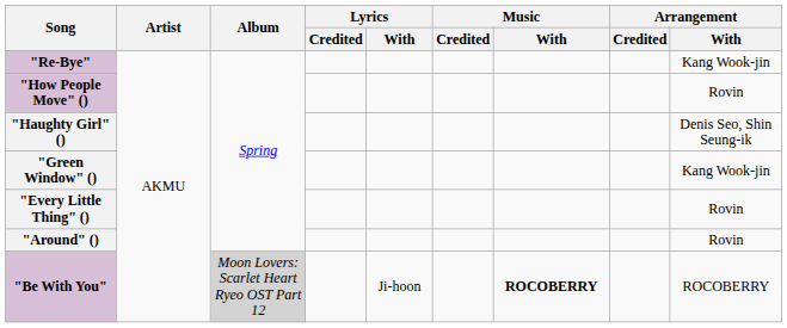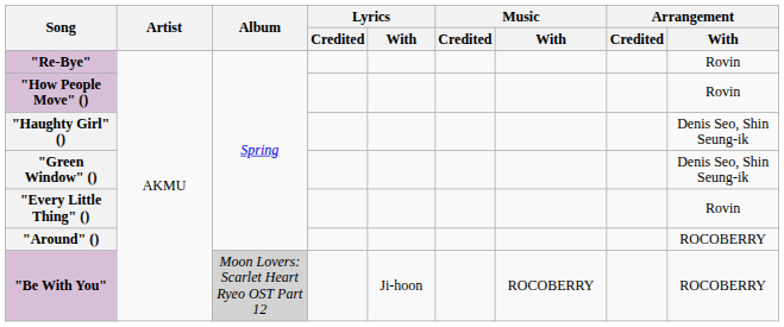 <table class="wikitable plainrowheaders" style="text-align:center;">
 <tr>
 <th rowspan="2" width="300px">Song</th>
 <th rowspan="2" width="300px">Artist</th>
 <th rowspan="2" width="300px">Album</th>
 <th colspan="2">Lyrics</th>
 <th colspan="2">Music</th>
 <th colspan="2">Arrangement</th>
 </tr>
 <tr>
 <th width="50px">Credited</th>
 <th width="200px">With</th>
 <th width="50px">Credited</th>
 <th width="200px">With</th>
 <th width="50px">Credited</th>
 <th width="200px">With</th>
 </tr>
 <tr>
 <th scope="row" style="background-color:#D8BFD8">"Re-Bye" </th>
 <td rowspan="7">AKMU</td>
 <td rowspan="6"><em><a href='#'>Spring</a></em></td>
 <td></td>
 <td></td>
 <td></td>
 <td></td>
 <td></td>
-<td>Kang Wook-jin</td>
+<td>Rovin</td>
 </tr>
 <tr>
 <th scope="row" style="background-color:#D8BFD8">"How People Move" () </th>
 <td></td>
 <td></td>
 <td></td>
 <td></td>
 <td></td>
 <td>Rovin</td>
 </tr>
 <tr>
 <th scope="row">"Haughty Girl" ()</th>
 <td></td>
 <td></td>
 <td></td>
 <td></td>
 <td></td>
 <td>Denis Seo, Shin Seung-ik</td>
 </tr>
 <tr>
 <th scope="row">"Green Window" ()</th>
 <td></td>
 <td></td>
 <td></td>
 <td></td>
 <td></td>
-<td>Kang Wook-jin</td>
+<td>Denis Seo, Shin Seung-ik</td>
 </tr>
 <tr>
 <th scope="row">"Every Little Thing" ()</th>
 <td></td>
 <td></td>
 <td></td>
 <td></td>
 <td></td>
 <td>Rovin</td>
 </tr>
 <tr>
 <th scope="row">"Around" ()</th>
 <td></td>
 <td></td>
 <td></td>
 <td></td>
 <td></td>
-<td>Rovin</td>
+<td>ROCOBERRY</td>
 </tr>
 <tr>
 <th scope="row" style="background-color:#D8BFD8">"Be With You" </th>
 <td style="background: lightgrey;"><em>Moon Lovers: Scarlet Heart Ryeo OST Part 12</em></td>
 <td></td>
 <td>Ji-hoon</td>
 <td></td>
-<td><strong>ROCOBERRY</strong></td>
+<td>ROCOBERRY</td>
 <td></td>
 <td>ROCOBERRY</td>
 </tr>
 </table>
